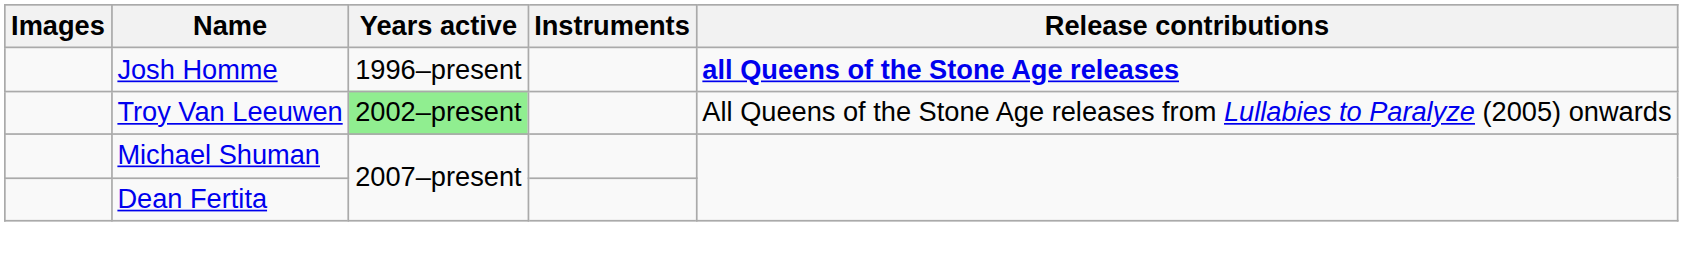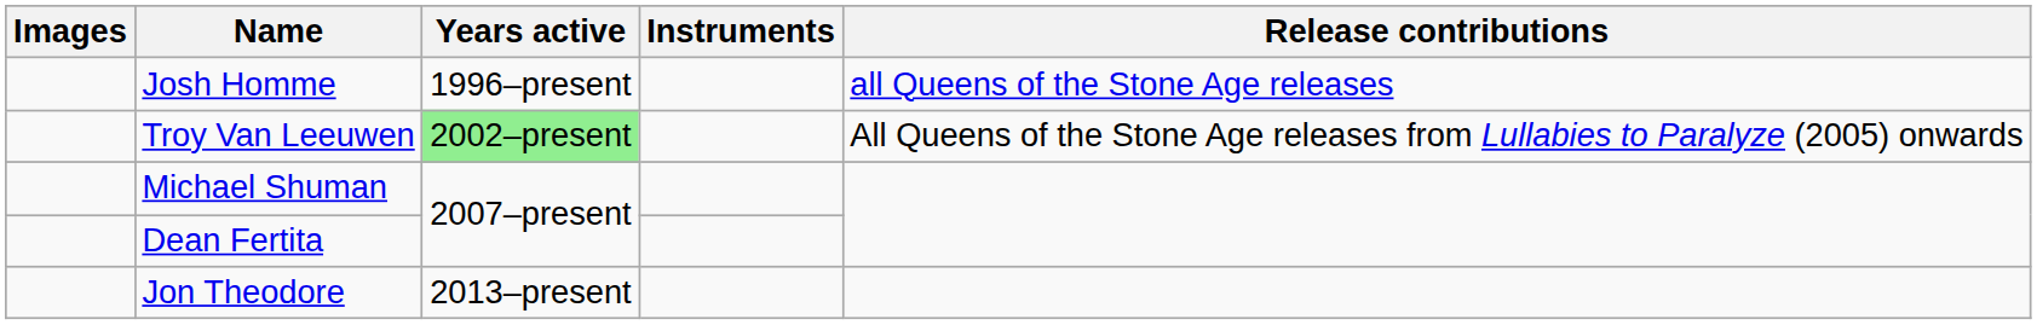 <table class="wikitable">
 <tr>
 <th>Images</th>
 <th>Name</th>
 <th>Years active</th>
 <th>Instruments</th>
 <th>Release contributions</th>
 </tr>
 <tr>
 <td></td>
 <td><a href='#'>Josh Homme</a></td>
 <td>1996–present</td>
 <td></td>
-<td><strong><a href='#'>all Queens of the Stone Age releases</a></strong></td>
+<td><a href='#'>all Queens of the Stone Age releases</a></td>
 </tr>
 <tr>
 <td></td>
 <td><a href='#'>Troy Van Leeuwen</a></td>
 <td style="background: lightgreen;">2002–present</td>
 <td></td>
 <td>All Queens of the Stone Age releases from <em><a href='#'>Lullabies to Paralyze</a></em> (2005) onwards</td>
 </tr>
 <tr>
 <td></td>
 <td><a href='#'>Michael Shuman</a></td>
 <td rowspan="2">2007–present</td>
 <td></td>
 <td rowspan="2"></td>
 </tr>
 <tr>
 <td></td>
 <td><a href='#'>Dean Fertita</a></td>
 <td></td>
 </tr>
+<tr>
+<td></td>
+<td><a href='#'>Jon Theodore</a></td>
+<td>2013–present</td>
+<td></td>
+<td></td>
+</tr>
 </table>
